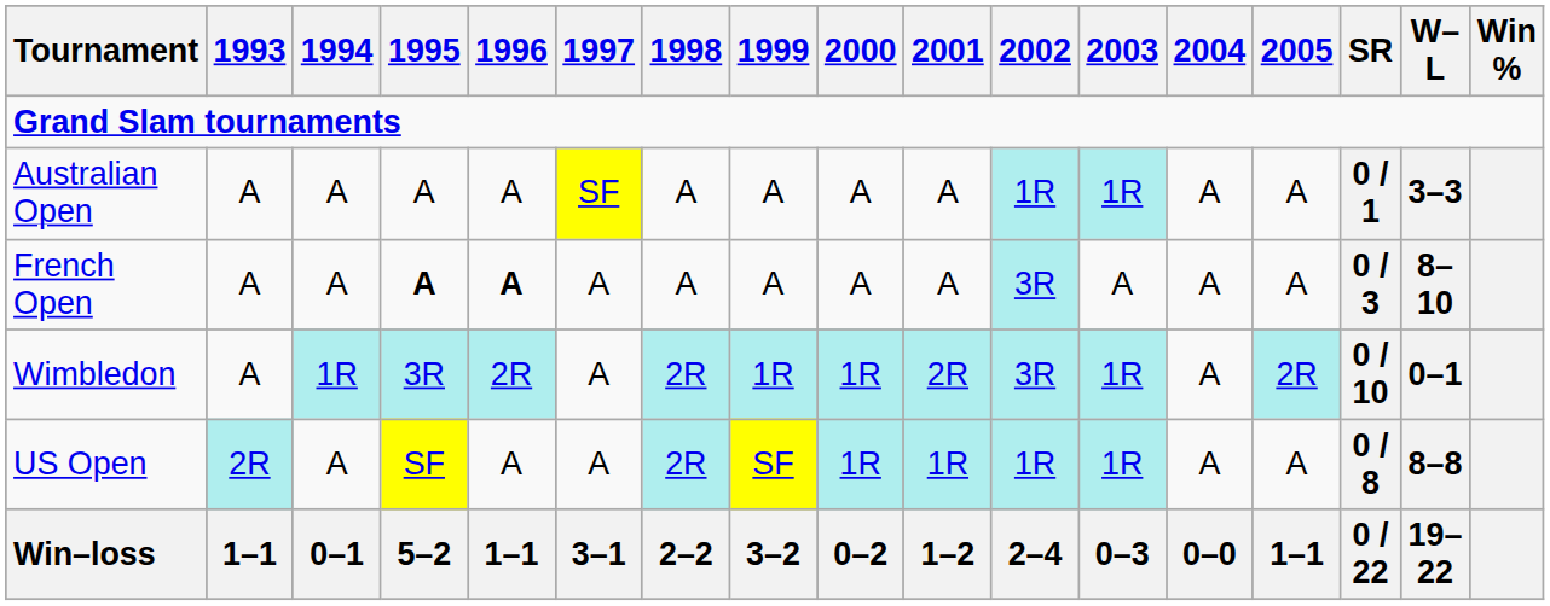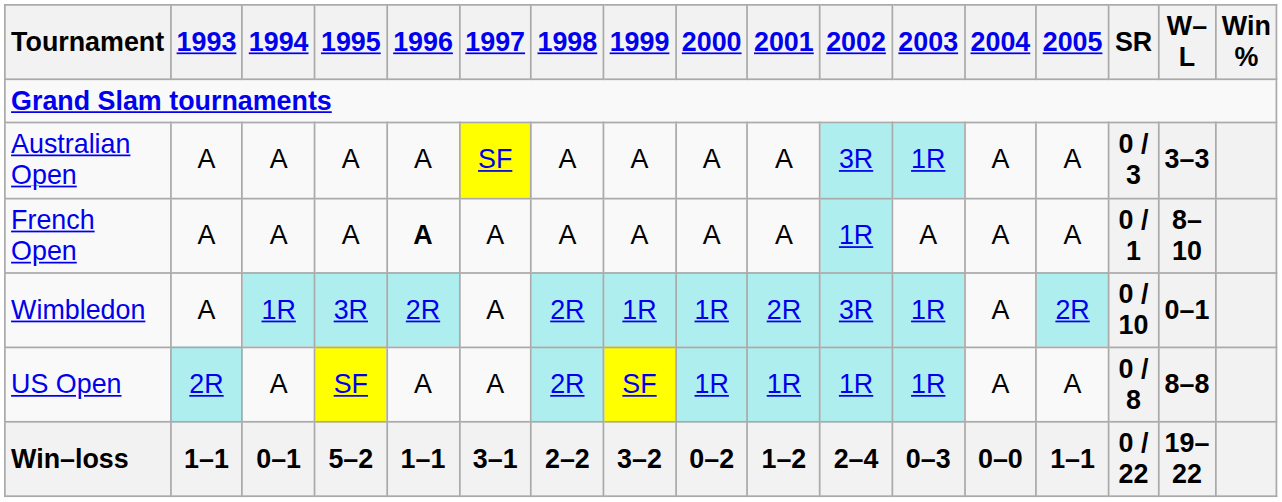 <table class=wikitable style=text-align:center;font-size:97%>
 <tr>
 <th>Tournament</th>
 <th><a href='#'>1993</a></th>
 <th><a href='#'>1994</a></th>
 <th><a href='#'>1995</a></th>
 <th><a href='#'>1996</a></th>
 <th><a href='#'>1997</a></th>
 <th><a href='#'>1998</a></th>
 <th><a href='#'>1999</a></th>
 <th><a href='#'>2000</a></th>
 <th><a href='#'>2001</a></th>
 <th><a href='#'>2002</a></th>
 <th><a href='#'>2003</a></th>
 <th><a href='#'>2004</a></th>
 <th><a href='#'>2005</a></th>
 <th>SR</th>
 <th>W–L</th>
 <th>Win %</th>
 </tr>
 <tr>
 <td colspan=23 align=left><strong><a href='#'>Grand Slam tournaments</a></strong></td>
 </tr>
 <tr>
 <td align=left><a href='#'>Australian Open</a></td>
 <td>A</td>
 <td>A</td>
 <td>A</td>
 <td>A</td>
 <td bgcolor=yellow><a href='#'>SF</a></td>
 <td>A</td>
 <td>A</td>
 <td>A</td>
 <td>A</td>
-<td bgcolor=afeeee><a href='#'>1R</a></td>
+<td bgcolor=afeeee><a href='#'>3R</a></td>
 <td bgcolor=afeeee><a href='#'>1R</a></td>
 <td>A</td>
 <td>A</td>
-<th>0 / 1</th>
+<th>0 / 3</th>
 <th>3–3</th>
 <th></th>
 </tr>
 <tr>
 <td align=left><a href='#'>French Open</a></td>
 <td>A</td>
 <td>A</td>
-<td><strong>A</strong></td>
+<td>A</td>
 <td><strong>A</strong></td>
 <td>A</td>
 <td>A</td>
 <td>A</td>
 <td>A</td>
 <td>A</td>
-<td bgcolor=afeeee><a href='#'>3R</a></td>
+<td bgcolor=afeeee><a href='#'>1R</a></td>
 <td>A</td>
 <td>A</td>
 <td>A</td>
-<th>0 / 3</th>
+<th>0 / 1</th>
 <th>8–10</th>
 <th></th>
 </tr>
 <tr>
 <td align=left><a href='#'>Wimbledon</a></td>
 <td>A</td>
 <td bgcolor=afeeee><a href='#'>1R</a></td>
 <td bgcolor=afeeee><a href='#'>3R</a></td>
 <td bgcolor=afeeee><a href='#'>2R</a></td>
 <td>A</td>
 <td bgcolor=afeeee><a href='#'>2R</a></td>
 <td bgcolor=afeeee><a href='#'>1R</a></td>
 <td bgcolor=afeeee><a href='#'>1R</a></td>
 <td bgcolor=afeeee><a href='#'>2R</a></td>
 <td bgcolor=afeeee><a href='#'>3R</a></td>
 <td bgcolor=afeeee><a href='#'>1R</a></td>
 <td>A</td>
 <td bgcolor=afeeee><a href='#'>2R</a></td>
 <th>0 / 10</th>
 <th>0–1</th>
 <th></th>
 </tr>
 <tr>
 <td align=left><a href='#'>US Open</a></td>
 <td bgcolor=afeeee><a href='#'>2R</a></td>
 <td>A</td>
 <td bgcolor=yellow><a href='#'>SF</a></td>
 <td>A</td>
 <td>A</td>
 <td bgcolor=afeeee><a href='#'>2R</a></td>
 <td bgcolor=yellow><a href='#'>SF</a></td>
 <td bgcolor=afeeee><a href='#'>1R</a></td>
 <td bgcolor=afeeee><a href='#'>1R</a></td>
 <td bgcolor=afeeee><a href='#'>1R</a></td>
 <td bgcolor=afeeee><a href='#'>1R</a></td>
 <td>A</td>
 <td>A</td>
 <th>0 / 8</th>
 <th>8–8</th>
 <th></th>
 </tr>
 <tr>
 <th style=text-align:left>Win–loss</th>
 <th>1–1</th>
 <th>0–1</th>
 <th>5–2</th>
 <th>1–1</th>
 <th>3–1</th>
 <th>2–2</th>
 <th>3–2</th>
 <th>0–2</th>
 <th>1–2</th>
 <th>2–4</th>
 <th>0–3</th>
 <th>0–0</th>
 <th>1–1</th>
 <th>0 / 22</th>
 <th>19–22</th>
 <th></th>
 </tr>
 </table>
